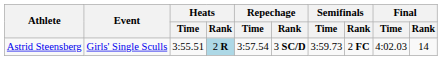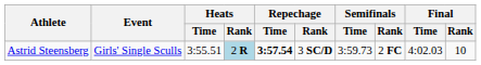 <table class="wikitable" style="font-size:90%">
 <tr>
 <th rowspan="2">Athlete</th>
 <th rowspan="2">Event</th>
 <th colspan="2">Heats</th>
 <th colspan="2">Repechage</th>
 <th colspan="2">Semifinals</th>
 <th colspan="2">Final</th>
 </tr>
 <tr style="font-size:95%">
 <th>Time</th>
 <th>Rank</th>
 <th>Time</th>
 <th>Rank</th>
 <th>Time</th>
 <th>Rank</th>
 <th>Time</th>
 <th>Rank</th>
 </tr>
 <tr align=center>
 <td align=left><a href='#'>Astrid Steensberg</a></td>
 <td align=left><a href='#'>Girls' Single Sculls</a></td>
 <td>3:55.51</td>
 <td style="background: lightblue;">2 <strong>R</strong></td>
-<td>3:57.54</td>
+<td><strong>3:57.54</strong></td>
 <td>3 <strong>SC/D</strong></td>
 <td>3:59.73</td>
 <td>2 <strong>FC</strong></td>
 <td>4:02.03</td>
-<td>14</td>
+<td>10</td>
 </tr>
 </table>
